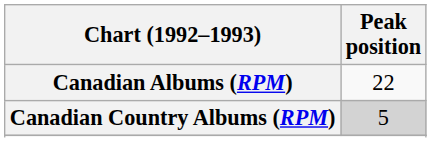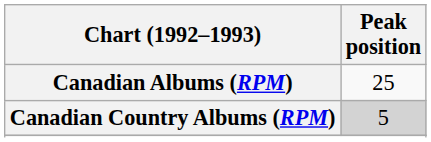 <table class="wikitable sortable plainrowheaders" style="text-align:center">
 <tr>
 <th scope="col">Chart (1992–1993)</th>
 <th scope="col">Peak<br>position</th>
 </tr>
 <tr>
 <th scope="row">Canadian Albums (<em><a href='#'>RPM</a></em>)</th>
-<td>22</td>
+<td>25</td>
 </tr>
 <tr>
 <th scope="row">Canadian Country Albums (<em><a href='#'>RPM</a></em>)</th>
 <td style="background: lightgrey;">5</td>
 </tr>
 <tr>
 </tr>
 <tr>
 </tr>
 </table>
